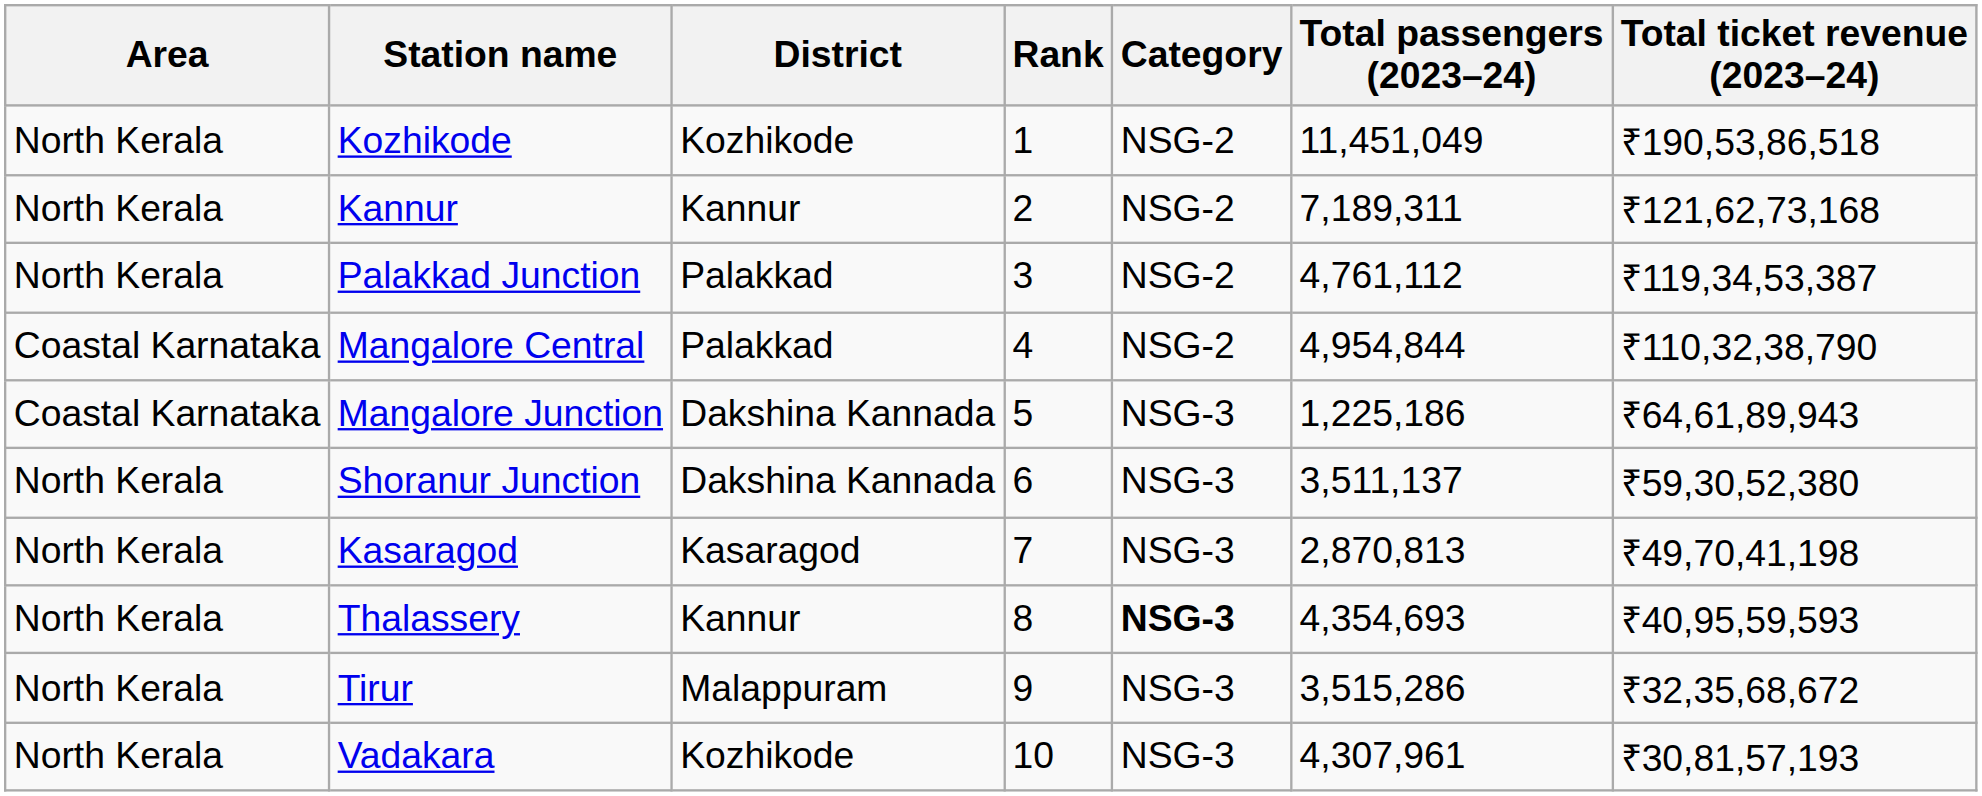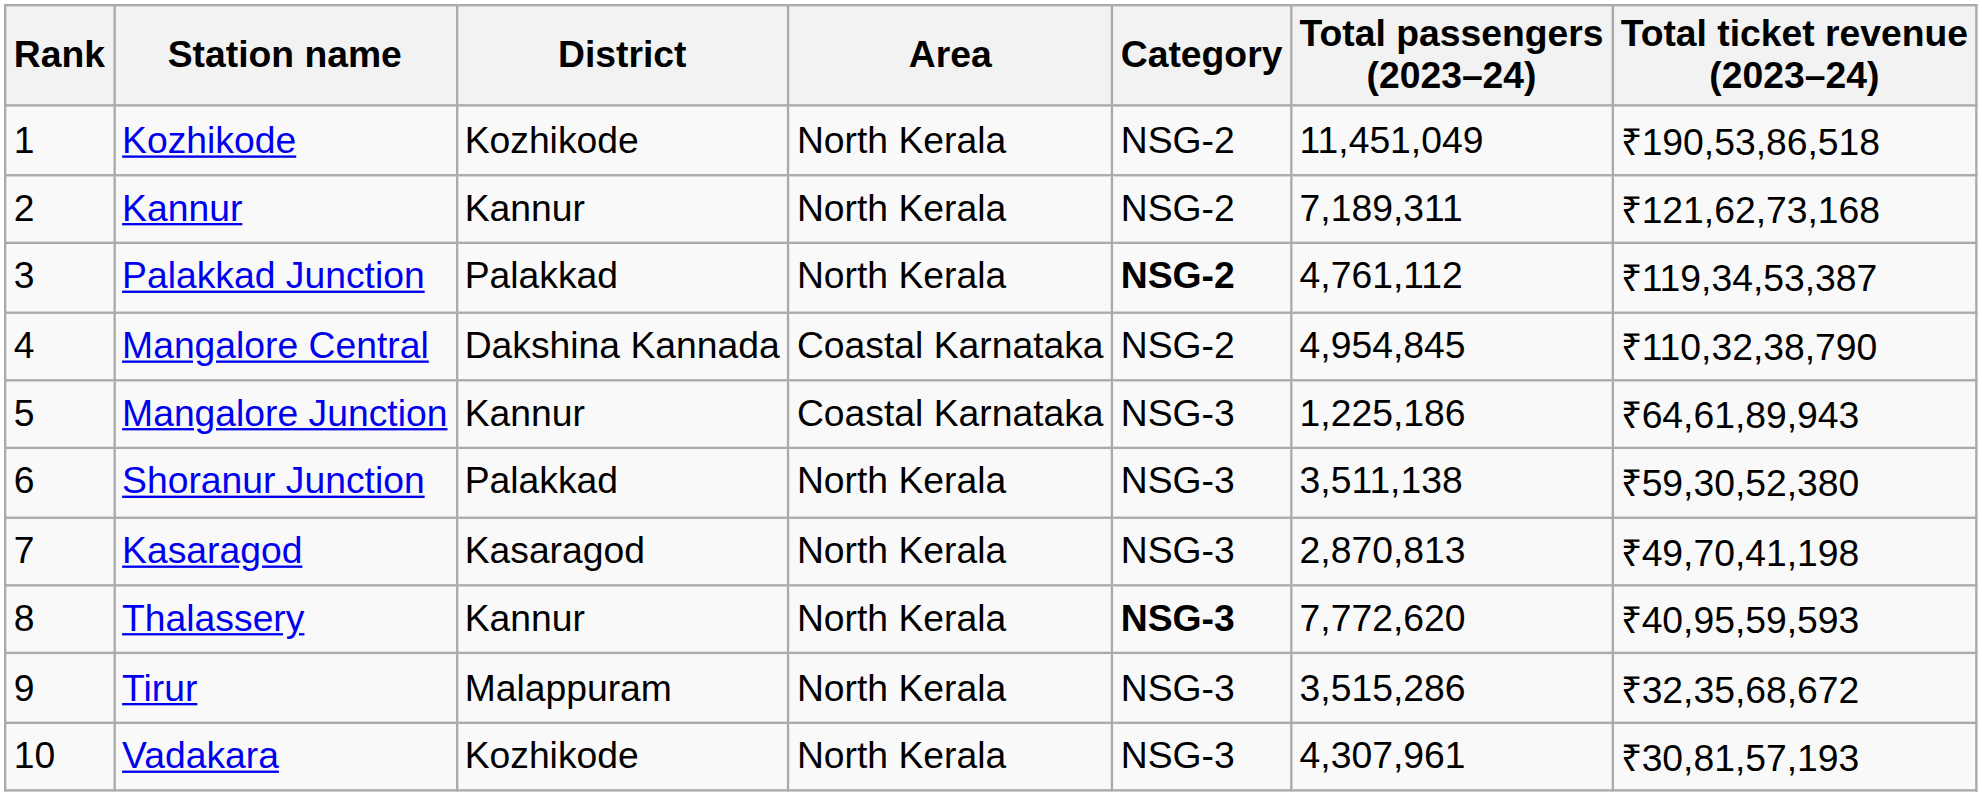 <table class="wikitable sortable" style="font-size: 100%" width= align=>
 <tr style="background:lightgrey;">
-<th>Area</th>
+<th>Rank</th>
 <th>Station name</th>
 <th>District</th>
-<th>Rank</th>
+<th>Area</th>
 <th>Category</th>
 <th>Total passengers<br>(2023–24)</th>
 <th>Total ticket revenue<br>(2023–24)</th>
 </tr>
 <tr>
-<td>North Kerala</td>
+<td>1</td>
 <td><a href='#'>Kozhikode</a></td>
 <td>Kozhikode</td>
-<td>1</td>
+<td>North Kerala</td>
 <td>NSG-2</td>
 <td>11,451,049</td>
 <td>₹190,53,86,518</td>
 </tr>
 <tr>
-<td>North Kerala</td>
+<td>2</td>
 <td><a href='#'>Kannur</a></td>
 <td>Kannur</td>
-<td>2</td>
+<td>North Kerala</td>
 <td>NSG-2</td>
 <td>7,189,311</td>
 <td>₹121,62,73,168</td>
 </tr>
 <tr>
-<td>North Kerala</td>
+<td>3</td>
 <td><a href='#'>Palakkad Junction</a></td>
 <td>Palakkad</td>
-<td>3</td>
-<td>NSG-2</td>
+<td>North Kerala</td>
+<td><strong>NSG-2</strong></td>
 <td>4,761,112</td>
 <td>₹119,34,53,387</td>
 </tr>
 <tr>
+<td>4</td>
+<td><a href='#'>Mangalore Central</a></td>
+<td>Dakshina Kannada</td>
 <td>Coastal Karnataka</td>
-<td><a href='#'>Mangalore Central</a></td>
-<td>Palakkad</td>
-<td>4</td>
 <td>NSG-2</td>
-<td>4,954,844</td>
+<td>4,954,845</td>
 <td>₹110,32,38,790</td>
 </tr>
 <tr>
+<td>5</td>
+<td><a href='#'>Mangalore Junction</a></td>
+<td>Kannur</td>
 <td>Coastal Karnataka</td>
-<td><a href='#'>Mangalore Junction</a></td>
-<td>Dakshina Kannada</td>
-<td>5</td>
 <td>NSG-3</td>
 <td>1,225,186</td>
 <td>₹64,61,89,943</td>
 </tr>
 <tr>
+<td>6</td>
+<td><a href='#'>Shoranur Junction</a></td>
+<td>Palakkad</td>
 <td>North Kerala</td>
-<td><a href='#'>Shoranur Junction</a></td>
-<td>Dakshina Kannada</td>
-<td>6</td>
 <td>NSG-3</td>
-<td>3,511,137</td>
+<td>3,511,138</td>
 <td>₹59,30,52,380</td>
 </tr>
 <tr>
-<td>North Kerala</td>
+<td>7</td>
 <td><a href='#'>Kasaragod</a></td>
 <td>Kasaragod</td>
-<td>7</td>
+<td>North Kerala</td>
 <td>NSG-3</td>
 <td>2,870,813</td>
 <td>₹49,70,41,198</td>
 </tr>
 <tr>
-<td>North Kerala</td>
+<td>8</td>
 <td><a href='#'>Thalassery</a></td>
 <td>Kannur</td>
-<td>8</td>
+<td>North Kerala</td>
 <td><strong>NSG-3</strong></td>
-<td>4,354,693</td>
+<td>7,772,620</td>
 <td>₹40,95,59,593</td>
 </tr>
 <tr>
-<td>North Kerala</td>
+<td>9</td>
 <td><a href='#'>Tirur</a></td>
 <td>Malappuram</td>
-<td>9</td>
+<td>North Kerala</td>
 <td>NSG-3</td>
 <td>3,515,286</td>
 <td>₹32,35,68,672</td>
 </tr>
 <tr>
-<td>North Kerala</td>
+<td>10</td>
 <td><a href='#'>Vadakara</a></td>
 <td>Kozhikode</td>
-<td>10</td>
+<td>North Kerala</td>
 <td>NSG-3</td>
 <td>4,307,961</td>
 <td>₹30,81,57,193</td>
 </tr>
 </table>
